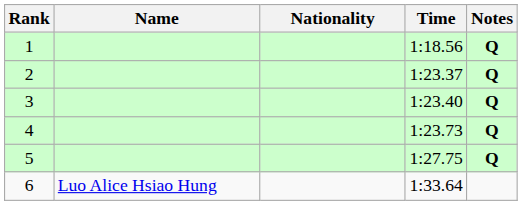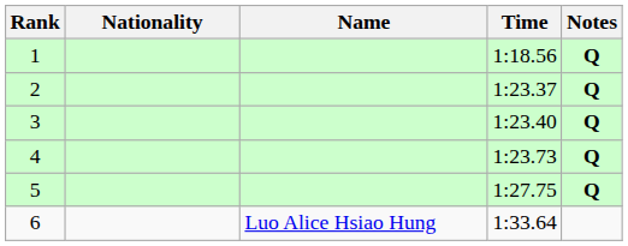 <table class="wikitable sortable" style="text-align:center">
 <tr>
 <th>Rank</th>
+<th style="width:125px">Nationality</th>
 <th style="width:180px">Name</th>
-<th style="width:125px">Nationality</th>
 <th>Time</th>
 <th>Notes</th>
 </tr>
 <tr style="background:#cfc;">
 <td>1</td>
 <td style="text-align:left;"></td>
 <td style="text-align:left;"></td>
 <td>1:18.56</td>
 <td><strong>Q</strong></td>
 </tr>
 <tr style="background:#cfc;">
 <td>2</td>
 <td style="text-align:left;"></td>
 <td style="text-align:left;"></td>
 <td>1:23.37</td>
 <td><strong>Q</strong></td>
 </tr>
 <tr style="background:#cfc;">
 <td>3</td>
 <td style="text-align:left;"></td>
 <td style="text-align:left;"></td>
 <td>1:23.40</td>
 <td><strong>Q</strong></td>
 </tr>
 <tr style="background:#cfc;">
 <td>4</td>
 <td style="text-align:left;"></td>
 <td style="text-align:left;"></td>
 <td>1:23.73</td>
 <td><strong>Q</strong></td>
 </tr>
 <tr style="background:#cfc;">
 <td>5</td>
 <td style="text-align:left;"></td>
 <td style="text-align:left;"></td>
 <td>1:27.75</td>
 <td><strong>Q</strong></td>
 </tr>
 <tr>
 <td>6</td>
+<td style="text-align:left;"></td>
 <td style="text-align:left;"><a href='#'>Luo Alice Hsiao Hung</a></td>
-<td style="text-align:left;"></td>
 <td>1:33.64</td>
 <td></td>
 </tr>
 </table>
